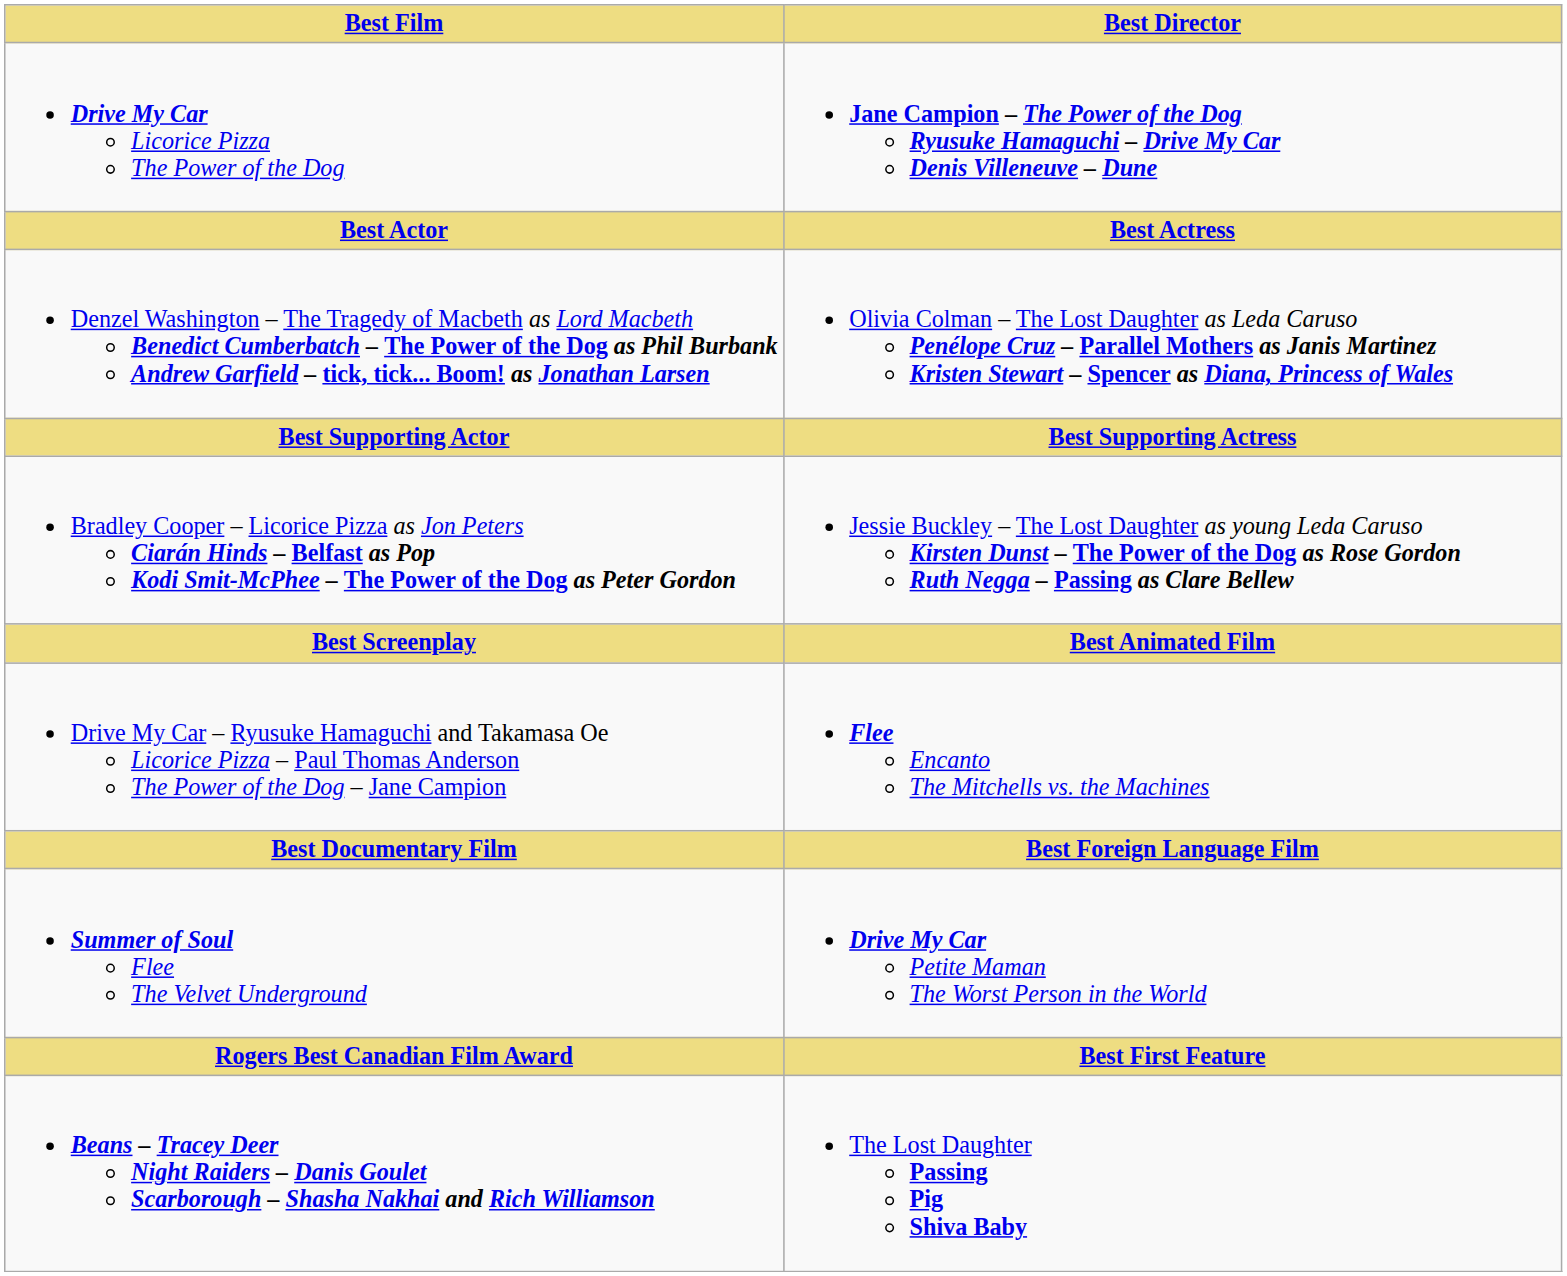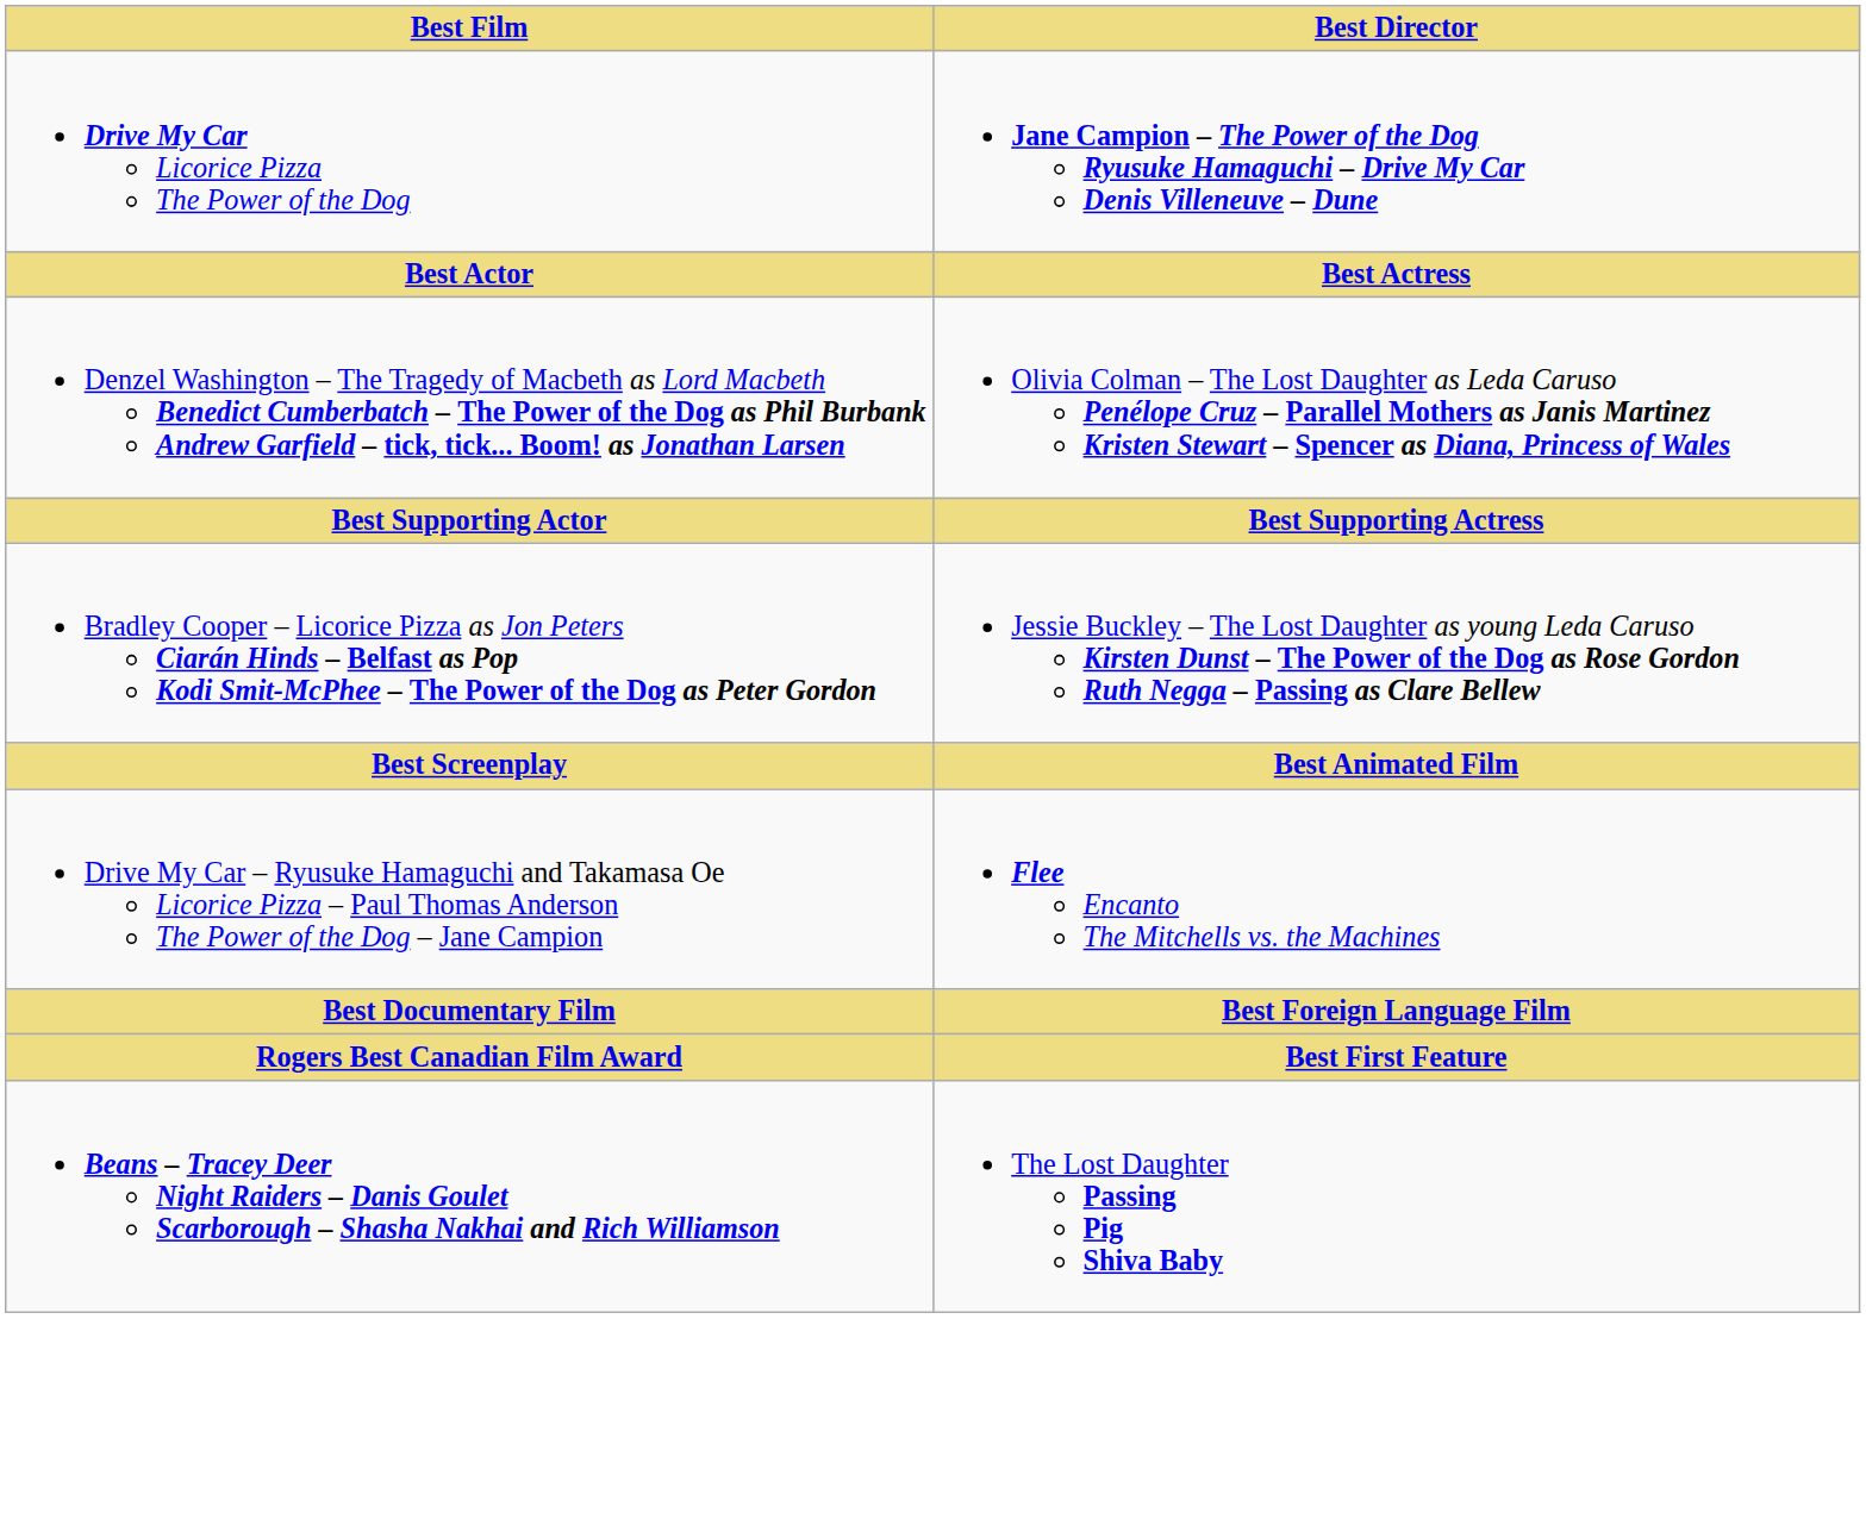 <table class="wikitable">
 <tr>
 <th style="background:#EEDD82; width:50%"><a href='#'>Best Film</a></th>
 <th style="background:#EEDD82; width:50%"><a href='#'>Best Director</a></th>
 </tr>
 <tr>
 <td valign="top"><br><ul><li><strong><em><a href='#'>Drive My Car</a></em></strong><ul><li><em><a href='#'>Licorice Pizza</a></em></li><li><em><a href='#'>The Power of the Dog</a></em></li></ul></li></ul></td>
 <td valign="top"><br><ul><li><strong><a href='#'>Jane Campion</a> – <em><a href='#'>The Power of the Dog</a><strong><em><ul><li><a href='#'>Ryusuke Hamaguchi</a> – </em><a href='#'>Drive My Car</a><em></li><li><a href='#'>Denis Villeneuve</a> – </em><a href='#'>Dune</a><em></li></ul></li></ul></td>
 </tr>
 <tr>
 <th style="background:#EEDD82; width:50%"><a href='#'>Best Actor</a></th>
 <th style="background:#EEDD82; width:50%"><a href='#'>Best Actress</a></th>
 </tr>
 <tr>
 <td valign="top"><br><ul><li></strong><a href='#'>Denzel Washington</a> – </em><a href='#'>The Tragedy of Macbeth</a><em> as <a href='#'>Lord Macbeth</a><strong><ul><li><a href='#'>Benedict Cumberbatch</a> – </em><a href='#'>The Power of the Dog</a><em> as Phil Burbank</li><li><a href='#'>Andrew Garfield</a> – </em><a href='#'>tick, tick... Boom!</a><em> as <a href='#'>Jonathan Larsen</a></li></ul></li></ul></td>
 <td valign="top"><br><ul><li></strong><a href='#'>Olivia Colman</a> – </em><a href='#'>The Lost Daughter</a><em> as Leda Caruso<strong><ul><li><a href='#'>Penélope Cruz</a> – </em><a href='#'>Parallel Mothers</a><em> as Janis Martinez</li><li><a href='#'>Kristen Stewart</a> – </em><a href='#'>Spencer</a><em> as <a href='#'>Diana, Princess of Wales</a></li></ul></li></ul></td>
 </tr>
 <tr>
 <th style="background:#EEDD82; width:50%"><a href='#'>Best Supporting Actor</a></th>
 <th style="background:#EEDD82; width:50%"><a href='#'>Best Supporting Actress</a></th>
 </tr>
 <tr>
 <td valign="top"><br><ul><li></strong><a href='#'>Bradley Cooper</a> – </em><a href='#'>Licorice Pizza</a><em> as <a href='#'>Jon Peters</a><strong><ul><li><a href='#'>Ciarán Hinds</a> – </em><a href='#'>Belfast</a><em> as Pop</li><li><a href='#'>Kodi Smit-McPhee</a> – </em><a href='#'>The Power of the Dog</a><em> as Peter Gordon</li></ul></li></ul></td>
 <td valign="top"><br><ul><li></strong><a href='#'>Jessie Buckley</a> – </em><a href='#'>The Lost Daughter</a><em> as young Leda Caruso<strong><ul><li><a href='#'>Kirsten Dunst</a> – </em><a href='#'>The Power of the Dog</a><em> as Rose Gordon</li><li><a href='#'>Ruth Negga</a> – </em><a href='#'>Passing</a><em> as Clare Bellew</li></ul></li></ul></td>
 </tr>
 <tr>
 <th style="background:#EEDD82; width:50%"><a href='#'>Best Screenplay</a></th>
 <th style="background:#EEDD82; width:50%"><a href='#'>Best Animated Film</a></th>
 </tr>
 <tr>
 <td valign="top"><br><ul><li></em></strong><a href='#'>Drive My Car</a></em> – <a href='#'>Ryusuke Hamaguchi</a> and Takamasa Oe</strong><ul><li><em><a href='#'>Licorice Pizza</a></em> – <a href='#'>Paul Thomas Anderson</a></li><li><em><a href='#'>The Power of the Dog</a></em> – <a href='#'>Jane Campion</a></li></ul></li></ul></td>
 <td valign="top"><br><ul><li><strong><em><a href='#'>Flee</a></em></strong><ul><li><em><a href='#'>Encanto</a></em></li><li><em><a href='#'>The Mitchells vs. the Machines</a></em></li></ul></li></ul></td>
 </tr>
 <tr>
 <th style="background:#EEDD82; width:50%"><a href='#'>Best Documentary Film</a></th>
 <th style="background:#EEDD82; width:50%"><a href='#'>Best Foreign Language Film</a></th>
 </tr>
 <tr>
-<td valign="top"><br><ul><li><strong><em><a href='#'>Summer of Soul</a></em></strong><ul><li><em><a href='#'>Flee</a></em></li><li><em><a href='#'>The Velvet Underground</a></em></li></ul></li></ul></td>
-<td valign="top"><br><ul><li><strong><em><a href='#'>Drive My Car</a></em></strong><ul><li><em><a href='#'>Petite Maman</a></em></li><li><em><a href='#'>The Worst Person in the World</a></em></li></ul></li></ul></td>
-</tr>
-<tr>
 <th style="background:#EEDD82; width:50%"><a href='#'>Rogers Best Canadian Film Award</a></th>
 <th style="background:#EEDD82; width:50%"><a href='#'>Best First Feature</a></th>
 </tr>
 <tr>
 <td valign="top"><br><ul><li><strong><em><a href='#'>Beans</a><em> – <a href='#'>Tracey Deer</a><strong><ul><li></em><a href='#'>Night Raiders</a><em> – <a href='#'>Danis Goulet</a></li><li></em><a href='#'>Scarborough</a><em> – <a href='#'>Shasha Nakhai</a> and <a href='#'>Rich Williamson</a></li></ul></li></ul></td>
 <td valign="top"><br><ul><li></em></strong><a href='#'>The Lost Daughter</a><strong><em><ul><li></em><a href='#'>Passing</a><em></li><li></em><a href='#'>Pig</a><em></li><li></em><a href='#'>Shiva Baby</a><em></li></ul></li></ul></td>
 </tr>
 <tr>
 </tr>
 </table>
